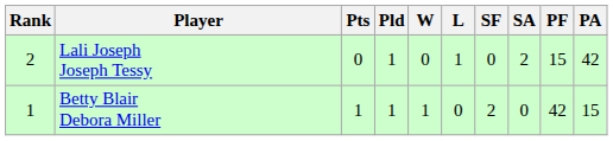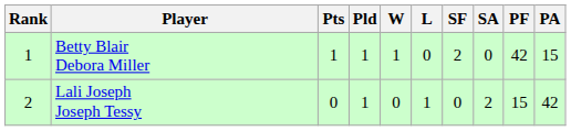 <table class=wikitable style="text-align:center; font-size:90%">
 <tr>
 <th width="20">Rank</th>
 <th width="225">Player</th>
 <th width="20">Pts</th>
 <th width="20">Pld</th>
 <th width="20">W</th>
 <th width="20">L</th>
 <th width="20">SF</th>
 <th width="20">SA</th>
 <th width="20">PF</th>
 <th width="20">PA</th>
 </tr>
 <tr bgcolor="#ccffcc">
+<td>1</td>
+<td style="text-align:left"> <a href='#'>Betty Blair</a><br> <a href='#'>Debora Miller</a></td>
+<td>1</td>
+<td>1</td>
+<td>1</td>
+<td>0</td>
+<td>2</td>
+<td>0</td>
+<td>42</td>
+<td>15</td>
+</tr>
+<tr bgcolor="#ccffcc">
 <td>2</td>
 <td style="text-align:left"> <a href='#'>Lali Joseph</a><br> <a href='#'>Joseph Tessy</a></td>
 <td>0</td>
 <td>1</td>
 <td>0</td>
 <td>1</td>
 <td>0</td>
 <td>2</td>
 <td>15</td>
 <td>42</td>
 </tr>
-<tr bgcolor="#ccffcc">
-<td>1</td>
-<td style="text-align:left"> <a href='#'>Betty Blair</a><br> <a href='#'>Debora Miller</a></td>
-<td>1</td>
-<td>1</td>
-<td>1</td>
-<td>0</td>
-<td>2</td>
-<td>0</td>
-<td>42</td>
-<td>15</td>
-</tr>
 </table>
